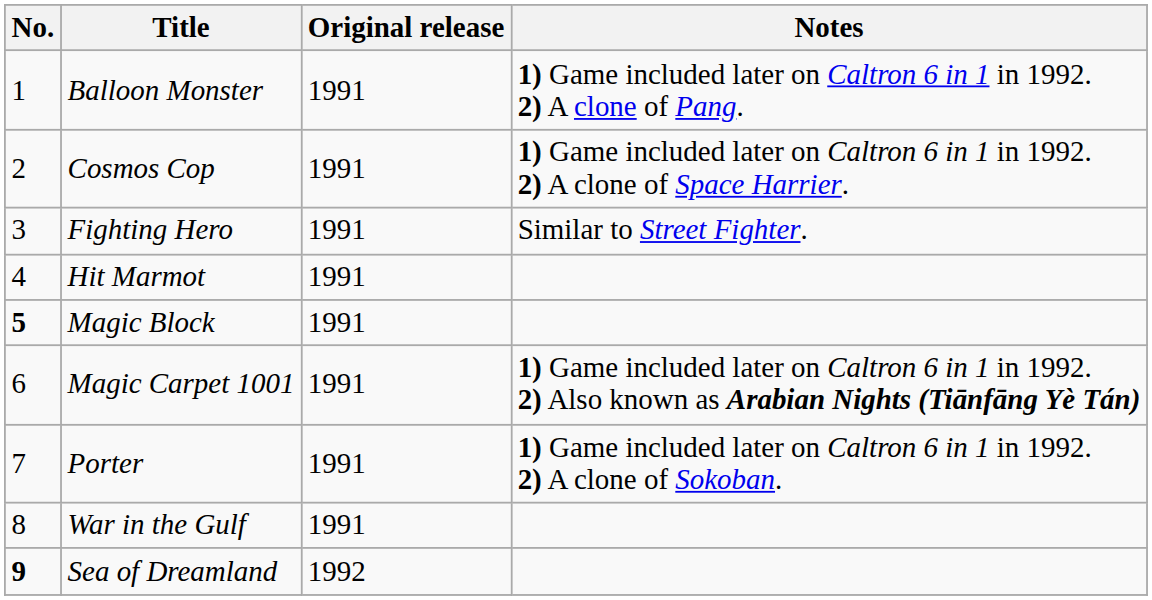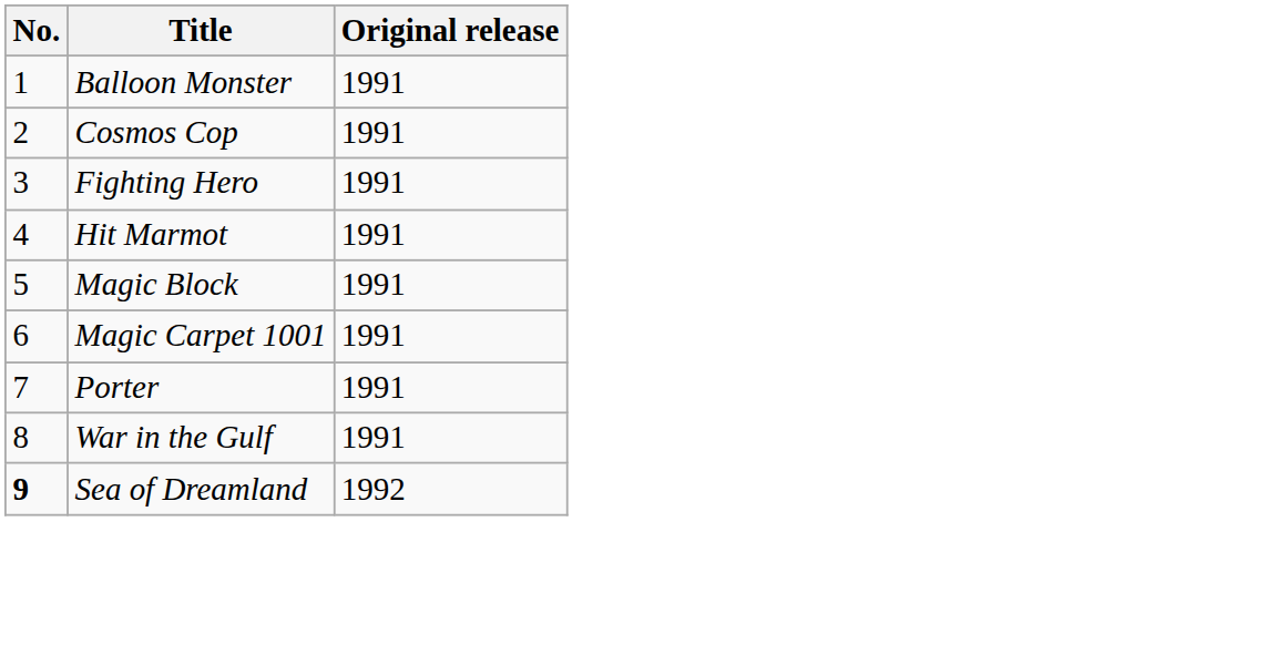 <table class="wikitable sortable" border="1">
 <tr>
 <th scope="col">No.</th>
 <th scope="col">Title</th>
 <th scope="col">Original release</th>
-<th scope="col">Notes</th>
 </tr>
 <tr>
 <td>1</td>
 <td><em>Balloon Monster</em></td>
 <td>1991</td>
-<td><strong>1)</strong> Game included later on <em><a href='#'>Caltron 6 in 1</a></em> in 1992.<br><strong>2)</strong> A <a href='#'>clone</a> of <em><a href='#'>Pang</a></em>.</td>
 </tr>
 <tr>
 <td>2</td>
 <td><em>Cosmos Cop</em></td>
 <td>1991</td>
-<td><strong>1)</strong> Game included later on <em>Caltron 6 in 1</em> in 1992.<br><strong>2)</strong> A clone of <em><a href='#'>Space Harrier</a></em>.</td>
 </tr>
 <tr>
 <td>3</td>
 <td><em>Fighting Hero</em></td>
 <td>1991</td>
-<td>Similar to <em><a href='#'>Street Fighter</a></em>.</td>
 </tr>
 <tr>
 <td>4</td>
 <td><em>Hit Marmot</em></td>
 <td>1991</td>
-<td></td>
 </tr>
 <tr>
-<td><strong>5</strong></td>
+<td>5</td>
 <td><em>Magic Block</em></td>
 <td>1991</td>
-<td></td>
 </tr>
 <tr>
 <td>6</td>
 <td><em>Magic Carpet 1001</em></td>
 <td>1991</td>
-<td><strong>1)</strong> Game included later on <em>Caltron 6 in 1</em> in 1992.<br><strong>2)</strong> Also known as <strong><em>Arabian Nights (Tiānfāng Yè Tán)</em></strong></td>
 </tr>
 <tr>
 <td>7</td>
 <td><em>Porter</em></td>
 <td>1991</td>
-<td><strong>1)</strong> Game included later on <em>Caltron 6 in 1</em> in 1992.<br><strong>2)</strong> A clone of <em><a href='#'>Sokoban</a></em>.</td>
 </tr>
 <tr>
 <td>8</td>
 <td><em>War in the Gulf</em></td>
 <td>1991</td>
-<td></td>
 </tr>
 <tr>
 <td><strong>9</strong></td>
 <td><em>Sea of Dreamland</em></td>
 <td>1992</td>
-<td></td>
 </tr>
 </table>
